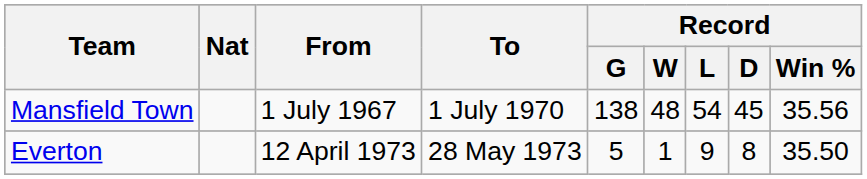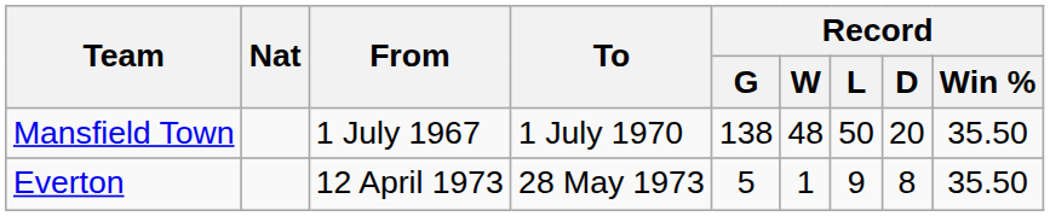 <table class="wikitable" style="text-align: center">
 <tr>
 <th rowspan="2">Team</th>
 <th rowspan="2">Nat</th>
 <th rowspan="2">From</th>
 <th rowspan="2">To</th>
 <th colspan="5">Record</th>
 </tr>
 <tr>
 <th>G</th>
 <th>W</th>
 <th>L</th>
 <th>D</th>
 <th>Win %</th>
 </tr>
 <tr>
 <td align=left><a href='#'>Mansfield Town</a></td>
 <td></td>
 <td align=left>1 July 1967</td>
 <td align=left>1 July 1970</td>
 <td>138</td>
 <td>48</td>
-<td>54</td>
-<td>45</td>
-<td>35.56</td>
+<td>50</td>
+<td>20</td>
+<td>35.50</td>
 </tr>
 <tr>
 <td align=left><a href='#'>Everton</a></td>
 <td></td>
 <td align=left>12 April 1973</td>
 <td align=left>28 May 1973</td>
 <td>5</td>
 <td>1</td>
 <td>9</td>
 <td>8</td>
 <td>35.50</td>
 </tr>
 </table>
